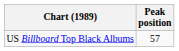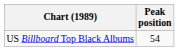 <table class="wikitable sortable">
 <tr>
 <th>Chart (1989)</th>
 <th>Peak<br>position</th>
 </tr>
 <tr>
 <td>US <a href='#'><em>Billboard</em> Top Black Albums</a></td>
-<td style="text-align:center;">57</td>
+<td style="text-align:center;">54</td>
 </tr>
 </table>
